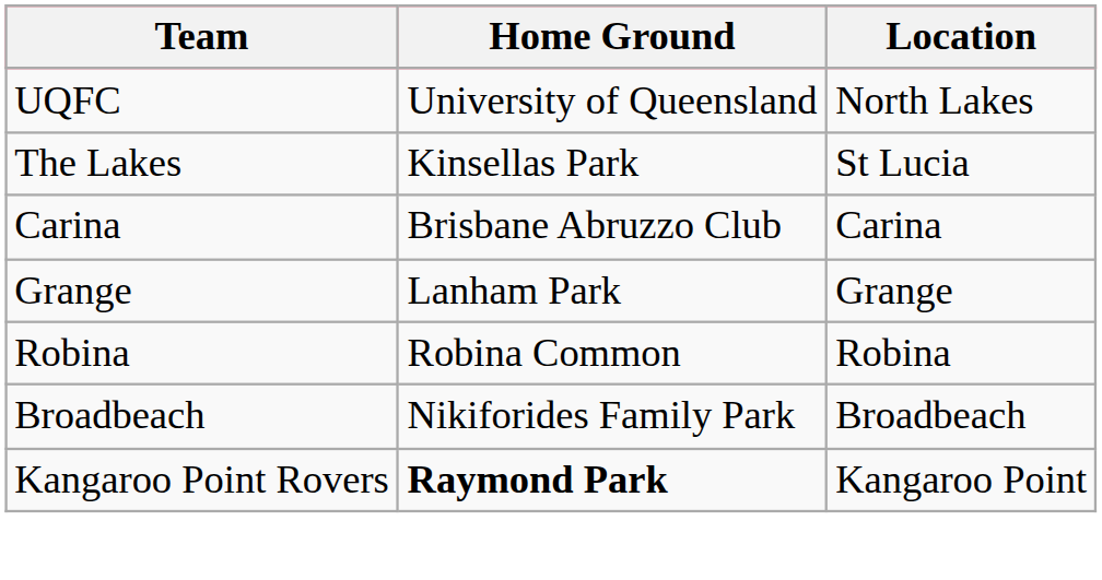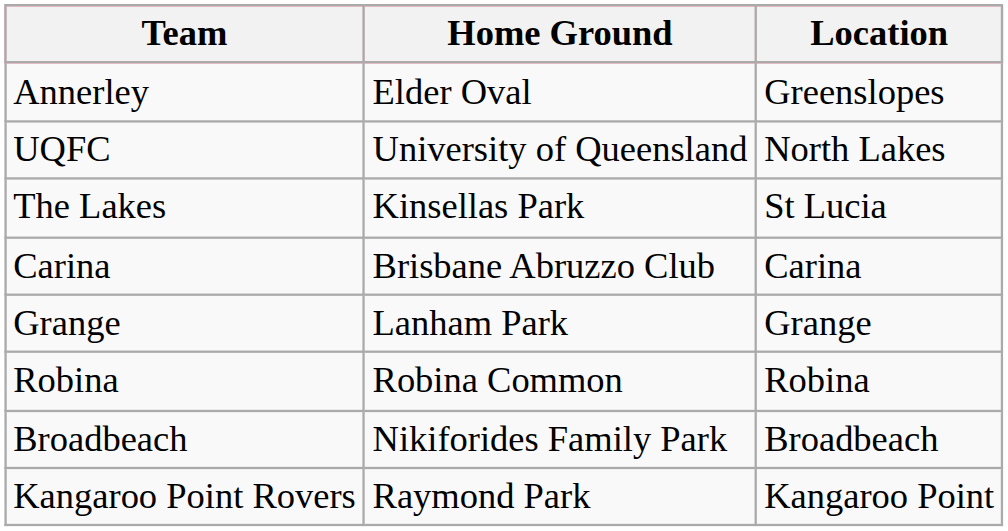 <table style="margin:auto;"  class="wikitable">
 <tr style="background:#f03;">
 <th>Team</th>
 <th>Home Ground</th>
 <th>Location</th>
+</tr>
+<tr>
+<td>Annerley</td>
+<td>Elder Oval</td>
+<td>Greenslopes</td>
 </tr>
 <tr>
 <td>UQFC</td>
 <td>University of Queensland</td>
 <td>North Lakes</td>
 </tr>
 <tr>
 <td>The Lakes</td>
 <td>Kinsellas Park</td>
 <td>St Lucia</td>
 </tr>
 <tr>
 <td>Carina</td>
 <td>Brisbane Abruzzo Club</td>
 <td>Carina</td>
 </tr>
 <tr>
 <td>Grange</td>
 <td>Lanham Park</td>
 <td>Grange</td>
 </tr>
 <tr>
 <td>Robina</td>
 <td>Robina Common</td>
 <td>Robina</td>
 </tr>
 <tr>
 <td>Broadbeach</td>
 <td>Nikiforides Family Park</td>
 <td>Broadbeach</td>
 </tr>
 <tr>
 <td>Kangaroo Point Rovers</td>
-<td><strong>Raymond Park</strong></td>
+<td>Raymond Park</td>
 <td>Kangaroo Point</td>
 </tr>
 </table>
